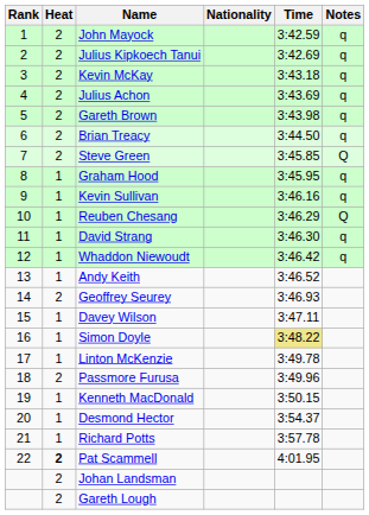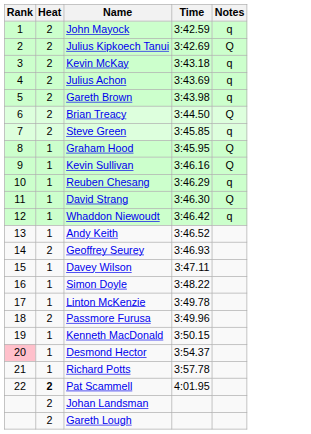 <table class="wikitable sortable" style="text-align:center">
 <tr>
 <th>Rank</th>
 <th>Heat</th>
 <th>Name</th>
-<th>Nationality</th>
 <th>Time</th>
 <th>Notes</th>
 </tr>
 <tr bgcolor=ccffcc>
 <td>1</td>
 <td>2</td>
 <td align=left><a href='#'>John Mayock</a></td>
-<td align=left></td>
 <td>3:42.59</td>
 <td>q</td>
 </tr>
 <tr bgcolor=ccffcc>
 <td>2</td>
 <td>2</td>
 <td align=left><a href='#'>Julius Kipkoech Tanui</a></td>
-<td align=left></td>
 <td>3:42.69</td>
-<td>q</td>
+<td>Q</td>
 </tr>
 <tr bgcolor=ccffcc>
 <td>3</td>
 <td>2</td>
 <td align=left><a href='#'>Kevin McKay</a></td>
-<td align=left></td>
 <td>3:43.18</td>
 <td>q</td>
 </tr>
 <tr bgcolor=ccffcc>
 <td>4</td>
 <td>2</td>
 <td align=left><a href='#'>Julius Achon</a></td>
-<td align=left></td>
 <td>3:43.69</td>
 <td>q</td>
 </tr>
 <tr bgcolor=ccffcc>
 <td>5</td>
 <td>2</td>
 <td align=left><a href='#'>Gareth Brown</a></td>
-<td align=left></td>
 <td>3:43.98</td>
 <td>q</td>
 </tr>
 <tr bgcolor=ddffdd>
 <td>6</td>
 <td>2</td>
 <td align=left><a href='#'>Brian Treacy</a></td>
-<td align=left></td>
 <td>3:44.50</td>
-<td>q</td>
+<td>Q</td>
 </tr>
 <tr bgcolor=ddffdd>
 <td>7</td>
 <td>2</td>
 <td align=left><a href='#'>Steve Green</a></td>
-<td align=left></td>
 <td>3:45.85</td>
-<td>Q</td>
+<td>q</td>
 </tr>
 <tr bgcolor=ccffcc>
 <td>8</td>
 <td>1</td>
 <td align=left><a href='#'>Graham Hood</a></td>
-<td align=left></td>
 <td>3:45.95</td>
-<td>q</td>
+<td>Q</td>
 </tr>
 <tr bgcolor=ccffcc>
 <td>9</td>
 <td>1</td>
 <td align=left><a href='#'>Kevin Sullivan</a></td>
-<td align=left></td>
 <td>3:46.16</td>
-<td>q</td>
+<td>Q</td>
 </tr>
 <tr bgcolor=ccffcc>
 <td>10</td>
 <td>1</td>
 <td align=left><a href='#'>Reuben Chesang</a></td>
-<td align=left></td>
 <td>3:46.29</td>
-<td>Q</td>
+<td>q</td>
 </tr>
 <tr bgcolor=ccffcc>
 <td>11</td>
 <td>1</td>
 <td align=left><a href='#'>David Strang</a></td>
-<td align=left></td>
 <td>3:46.30</td>
-<td>q</td>
+<td>Q</td>
 </tr>
 <tr bgcolor=ccffcc>
 <td>12</td>
 <td>1</td>
 <td align=left><a href='#'>Whaddon Niewoudt</a></td>
-<td align=left></td>
 <td>3:46.42</td>
 <td>q</td>
 </tr>
 <tr>
 <td>13</td>
 <td>1</td>
 <td align=left><a href='#'>Andy Keith</a></td>
-<td align=left></td>
 <td>3:46.52</td>
 <td></td>
 </tr>
 <tr>
 <td>14</td>
 <td>2</td>
 <td align=left><a href='#'>Geoffrey Seurey</a></td>
-<td align=left></td>
 <td>3:46.93</td>
 <td></td>
 </tr>
 <tr>
 <td>15</td>
 <td>1</td>
 <td align=left><a href='#'>Davey Wilson</a></td>
-<td align=left></td>
 <td>3:47.11</td>
 <td></td>
 </tr>
 <tr>
 <td>16</td>
 <td>1</td>
 <td align=left><a href='#'>Simon Doyle</a></td>
-<td align=left></td>
-<td style="background: khaki;">3:48.22</td>
+<td>3:48.22</td>
 <td></td>
 </tr>
 <tr>
 <td>17</td>
 <td>1</td>
 <td align=left><a href='#'>Linton McKenzie</a></td>
-<td align=left></td>
 <td>3:49.78</td>
 <td></td>
 </tr>
 <tr>
 <td>18</td>
 <td>2</td>
 <td align=left><a href='#'>Passmore Furusa</a></td>
-<td align=left></td>
 <td>3:49.96</td>
 <td></td>
 </tr>
 <tr>
 <td>19</td>
 <td>1</td>
 <td align=left><a href='#'>Kenneth MacDonald</a></td>
-<td align=left></td>
 <td>3:50.15</td>
 <td></td>
 </tr>
 <tr>
-<td>20</td>
+<td style="background: pink;">20</td>
 <td>1</td>
 <td align=left><a href='#'>Desmond Hector</a></td>
-<td align=left></td>
 <td>3:54.37</td>
 <td></td>
 </tr>
 <tr>
 <td>21</td>
 <td>1</td>
 <td align=left><a href='#'>Richard Potts</a></td>
-<td align=left></td>
 <td>3:57.78</td>
 <td></td>
 </tr>
 <tr>
 <td>22</td>
 <td><strong>2</strong></td>
 <td align=left><a href='#'>Pat Scammell</a></td>
-<td align=left></td>
 <td>4:01.95</td>
 <td></td>
 </tr>
 <tr>
 <td></td>
 <td>2</td>
 <td align=left><a href='#'>Johan Landsman</a></td>
-<td align=left></td>
 <td></td>
 <td></td>
 </tr>
 <tr>
 <td></td>
 <td>2</td>
 <td align=left><a href='#'>Gareth Lough</a></td>
-<td align=left></td>
 <td></td>
 <td></td>
 </tr>
 </table>
